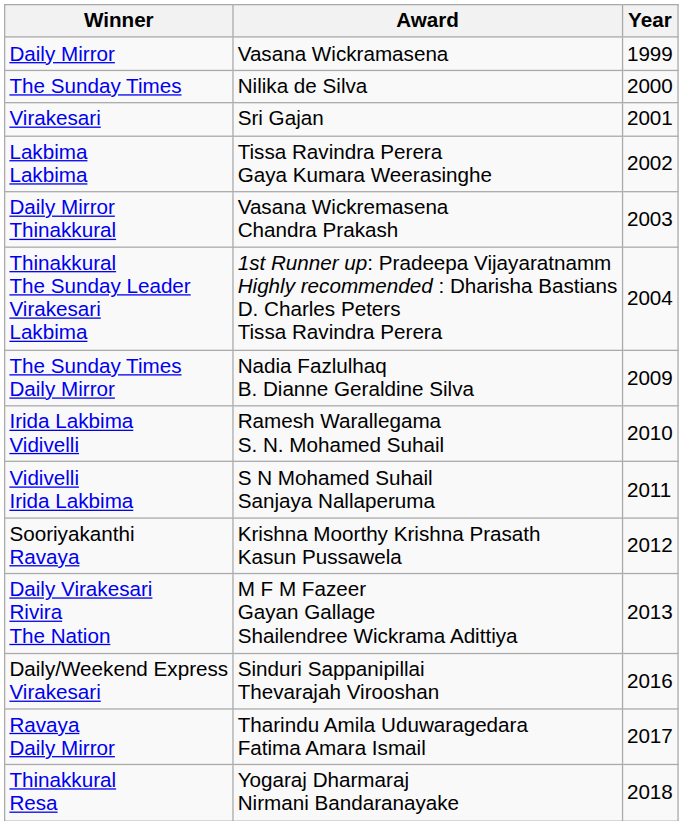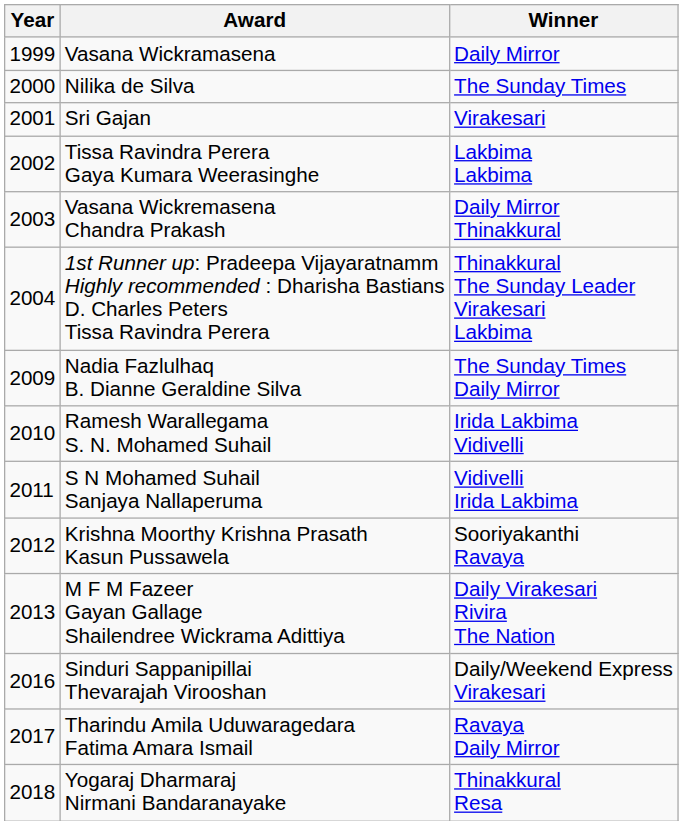 <table class="wikitable sortable mw-collapsible mw-collapsed">
 <tr>
+<th>Year</th>
+<th>Award</th>
 <th>Winner</th>
-<th>Award</th>
-<th>Year</th>
 </tr>
 <tr>
+<td>1999</td>
+<td>Vasana Wickramasena</td>
 <td><a href='#'>Daily Mirror</a></td>
-<td>Vasana Wickramasena</td>
-<td>1999</td>
 </tr>
 <tr>
+<td>2000</td>
+<td>Nilika de Silva</td>
 <td><a href='#'>The Sunday Times</a></td>
-<td>Nilika de Silva</td>
-<td>2000</td>
 </tr>
 <tr>
+<td>2001</td>
+<td>Sri Gajan</td>
 <td><a href='#'>Virakesari</a></td>
-<td>Sri Gajan</td>
-<td>2001</td>
 </tr>
 <tr>
+<td>2002</td>
+<td>Tissa Ravindra Perera<br>Gaya Kumara Weerasinghe</td>
 <td><a href='#'>Lakbima</a><br><a href='#'>Lakbima</a></td>
-<td>Tissa Ravindra Perera<br>Gaya Kumara Weerasinghe</td>
-<td>2002</td>
 </tr>
 <tr>
+<td>2003</td>
+<td>Vasana Wickremasena<br>Chandra Prakash</td>
 <td><a href='#'>Daily Mirror</a><br><a href='#'>Thinakkural</a></td>
-<td>Vasana Wickremasena<br>Chandra Prakash</td>
-<td>2003</td>
 </tr>
 <tr>
+<td>2004</td>
+<td><em>1st Runner up</em>: Pradeepa Vijayaratnamm<br><em>Highly recommended</em> : Dharisha Bastians<br>D. Charles Peters<br>Tissa Ravindra Perera</td>
 <td><a href='#'>Thinakkural</a><br><a href='#'>The Sunday Leader</a><br><a href='#'>Virakesari</a><br><a href='#'>Lakbima</a></td>
-<td><em>1st Runner up</em>: Pradeepa Vijayaratnamm<br><em>Highly recommended</em> : Dharisha Bastians<br>D. Charles Peters<br>Tissa Ravindra Perera</td>
-<td>2004</td>
 </tr>
 <tr>
+<td>2009</td>
+<td>Nadia Fazlulhaq<br>B. Dianne Geraldine Silva</td>
 <td><a href='#'>The Sunday Times</a><br><a href='#'>Daily Mirror</a></td>
-<td>Nadia Fazlulhaq<br>B. Dianne Geraldine Silva</td>
-<td>2009</td>
 </tr>
 <tr>
+<td>2010</td>
+<td>Ramesh Warallegama<br>S. N. Mohamed Suhail</td>
 <td><a href='#'>Irida Lakbima</a><br><a href='#'>Vidivelli</a></td>
-<td>Ramesh Warallegama<br>S. N. Mohamed Suhail</td>
-<td>2010</td>
 </tr>
 <tr>
+<td>2011</td>
+<td>S N Mohamed Suhail<br>Sanjaya Nallaperuma</td>
 <td><a href='#'>Vidivelli</a><br><a href='#'>Irida Lakbima</a></td>
-<td>S N Mohamed Suhail<br>Sanjaya Nallaperuma</td>
-<td>2011</td>
 </tr>
 <tr>
+<td>2012</td>
+<td>Krishna Moorthy Krishna Prasath<br>Kasun Pussawela</td>
 <td>Sooriyakanthi<br><a href='#'>Ravaya</a></td>
-<td>Krishna Moorthy Krishna Prasath<br>Kasun Pussawela</td>
-<td>2012</td>
 </tr>
 <tr>
+<td>2013</td>
+<td>M F M Fazeer<br>Gayan Gallage<br>Shailendree Wickrama Adittiya</td>
 <td><a href='#'>Daily Virakesari</a><br><a href='#'>Rivira</a><br><a href='#'>The Nation</a></td>
-<td>M F M Fazeer<br>Gayan Gallage<br>Shailendree Wickrama Adittiya</td>
-<td>2013</td>
 </tr>
 <tr>
+<td>2016</td>
+<td>Sinduri Sappanipillai<br>Thevarajah Virooshan</td>
 <td>Daily/Weekend Express<br><a href='#'>Virakesari</a></td>
-<td>Sinduri Sappanipillai<br>Thevarajah Virooshan</td>
-<td>2016</td>
 </tr>
 <tr>
+<td>2017</td>
+<td>Tharindu Amila Uduwaragedara<br>Fatima Amara Ismail</td>
 <td><a href='#'>Ravaya</a><br><a href='#'>Daily Mirror</a></td>
-<td>Tharindu Amila Uduwaragedara<br>Fatima Amara Ismail</td>
-<td>2017</td>
 </tr>
 <tr>
+<td>2018</td>
+<td>Yogaraj Dharmaraj<br>Nirmani Bandaranayake</td>
 <td><a href='#'>Thinakkural</a><br><a href='#'>Resa</a></td>
-<td>Yogaraj Dharmaraj<br>Nirmani Bandaranayake</td>
-<td>2018</td>
 </tr>
 </table>
